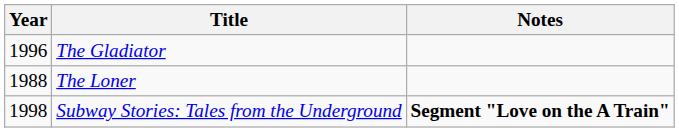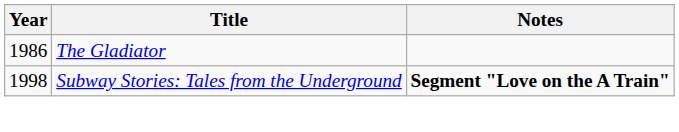 <table class="wikitable">
 <tr>
 <th>Year</th>
 <th>Title</th>
 <th>Notes</th>
 </tr>
 <tr>
-<td>1996</td>
+<td>1986</td>
 <td><em><a href='#'>The Gladiator</a></em></td>
-<td></td>
-</tr>
-<tr>
-<td>1988</td>
-<td><em><a href='#'>The Loner</a></em></td>
 <td></td>
 </tr>
 <tr>
 <td>1998</td>
 <td><em><a href='#'>Subway Stories: Tales from the Underground</a></em></td>
 <td><strong>Segment "Love on the A Train"</strong></td>
 </tr>
 </table>
